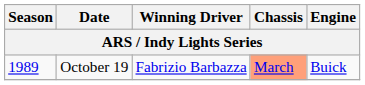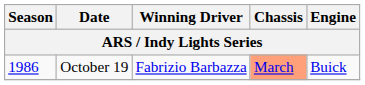 <table class="wikitable" style="font-size: 85%;">
 <tr>
 <th>Season</th>
 <th>Date</th>
 <th>Winning Driver</th>
 <th>Chassis</th>
 <th>Engine</th>
 </tr>
 <tr>
 <th colspan="5">ARS / Indy Lights Series</th>
 </tr>
 <tr>
-<td><a href='#'>1989</a></td>
+<td><a href='#'>1986</a></td>
 <td>October 19</td>
 <td> <a href='#'>Fabrizio Barbazza</a></td>
 <td style="background: lightsalmon;"><a href='#'>March</a></td>
 <td><a href='#'>Buick</a></td>
 </tr>
 <tr>
 </tr>
 </table>
